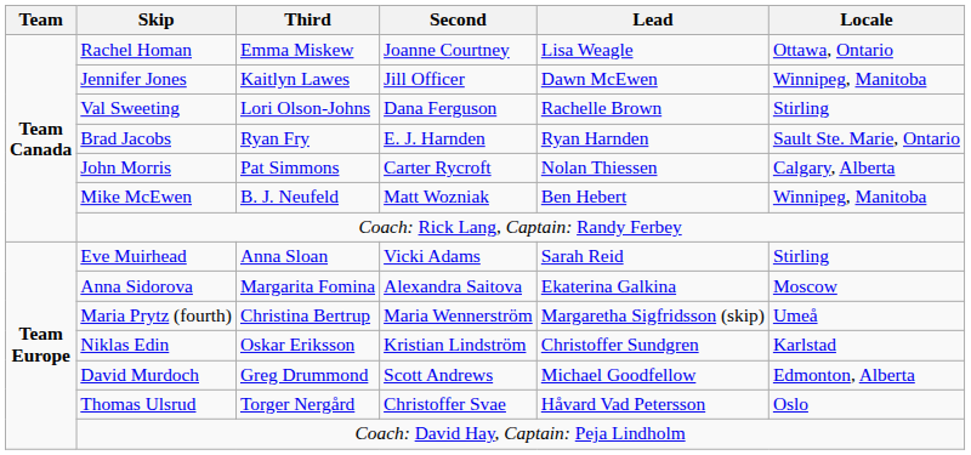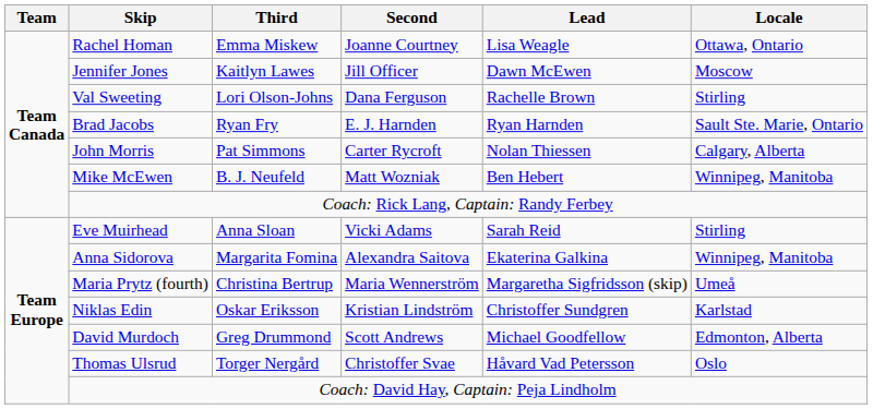 <table class="wikitable">
 <tr>
 <th>Team</th>
 <th>Skip</th>
 <th>Third</th>
 <th>Second</th>
 <th>Lead</th>
 <th>Locale</th>
 </tr>
 <tr>
 <td rowspan=7 align=center><strong>Team <br> Canada</strong> <br> </td>
 <td><a href='#'>Rachel Homan</a></td>
 <td><a href='#'>Emma Miskew</a></td>
 <td><a href='#'>Joanne Courtney</a></td>
 <td><a href='#'>Lisa Weagle</a></td>
 <td> <a href='#'>Ottawa</a>, <a href='#'>Ontario</a></td>
 </tr>
 <tr>
 <td><a href='#'>Jennifer Jones</a></td>
 <td><a href='#'>Kaitlyn Lawes</a></td>
 <td><a href='#'>Jill Officer</a></td>
 <td><a href='#'>Dawn McEwen</a></td>
-<td> <a href='#'>Winnipeg</a>, <a href='#'>Manitoba</a></td>
+<td> <a href='#'>Moscow</a></td>
 </tr>
 <tr>
 <td><a href='#'>Val Sweeting</a></td>
 <td><a href='#'>Lori Olson-Johns</a></td>
 <td><a href='#'>Dana Ferguson</a></td>
 <td><a href='#'>Rachelle Brown</a></td>
 <td> <a href='#'>Stirling</a></td>
 </tr>
 <tr>
 <td><a href='#'>Brad Jacobs</a></td>
 <td><a href='#'>Ryan Fry</a></td>
 <td><a href='#'>E. J. Harnden</a></td>
 <td><a href='#'>Ryan Harnden</a></td>
 <td> <a href='#'>Sault Ste. Marie</a>, <a href='#'>Ontario</a></td>
 </tr>
 <tr>
 <td><a href='#'>John Morris</a></td>
 <td><a href='#'>Pat Simmons</a></td>
 <td><a href='#'>Carter Rycroft</a></td>
 <td><a href='#'>Nolan Thiessen</a></td>
 <td> <a href='#'>Calgary</a>, <a href='#'>Alberta</a></td>
 </tr>
 <tr>
 <td><a href='#'>Mike McEwen</a></td>
 <td><a href='#'>B. J. Neufeld</a></td>
 <td><a href='#'>Matt Wozniak</a></td>
 <td><a href='#'>Ben Hebert</a></td>
 <td> <a href='#'>Winnipeg</a>, <a href='#'>Manitoba</a></td>
 </tr>
 <tr>
 <td colspan=5 align=center><em>Coach:</em> <a href='#'>Rick Lang</a>, <em>Captain:</em> <a href='#'>Randy Ferbey</a></td>
 </tr>
 <tr>
 <td rowspan=7 align=center><strong>Team <br> Europe</strong> <br> </td>
 <td><a href='#'>Eve Muirhead</a></td>
 <td><a href='#'>Anna Sloan</a></td>
 <td><a href='#'>Vicki Adams</a></td>
 <td><a href='#'>Sarah Reid</a></td>
 <td> <a href='#'>Stirling</a></td>
 </tr>
 <tr>
 <td><a href='#'>Anna Sidorova</a></td>
 <td><a href='#'>Margarita Fomina</a></td>
 <td><a href='#'>Alexandra Saitova</a></td>
 <td><a href='#'>Ekaterina Galkina</a></td>
-<td> <a href='#'>Moscow</a></td>
+<td> <a href='#'>Winnipeg</a>, <a href='#'>Manitoba</a></td>
 </tr>
 <tr>
 <td><a href='#'>Maria Prytz</a> (fourth)</td>
 <td><a href='#'>Christina Bertrup</a></td>
 <td><a href='#'>Maria Wennerström</a></td>
 <td><a href='#'>Margaretha Sigfridsson</a> (skip)</td>
 <td> <a href='#'>Umeå</a></td>
 </tr>
 <tr>
 <td><a href='#'>Niklas Edin</a></td>
 <td><a href='#'>Oskar Eriksson</a></td>
 <td><a href='#'>Kristian Lindström</a></td>
 <td><a href='#'>Christoffer Sundgren</a></td>
 <td> <a href='#'>Karlstad</a></td>
 </tr>
 <tr>
 <td><a href='#'>David Murdoch</a></td>
 <td><a href='#'>Greg Drummond</a></td>
 <td><a href='#'>Scott Andrews</a></td>
 <td><a href='#'>Michael Goodfellow</a></td>
 <td> <a href='#'>Edmonton</a>, <a href='#'>Alberta</a></td>
 </tr>
 <tr>
 <td><a href='#'>Thomas Ulsrud</a></td>
 <td><a href='#'>Torger Nergård</a></td>
 <td><a href='#'>Christoffer Svae</a></td>
 <td><a href='#'>Håvard Vad Petersson</a></td>
 <td> <a href='#'>Oslo</a></td>
 </tr>
 <tr>
 <td colspan=5 align=center><em>Coach:</em>  <a href='#'>David Hay</a>, <em>Captain:</em>  <a href='#'>Peja Lindholm</a></td>
 </tr>
 </table>
